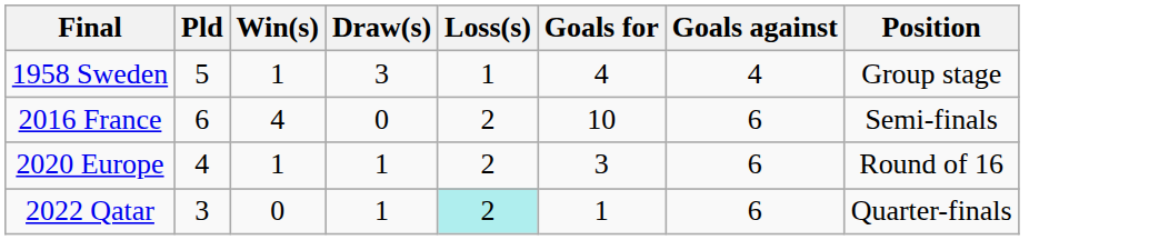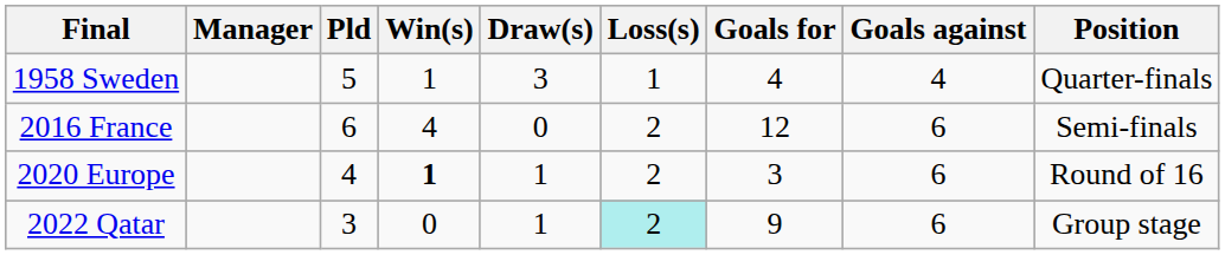 <table class="sortable wikitable" style="text-align:center">
 <tr>
 <th>Final</th>
+<th>Manager</th>
 <th>Pld</th>
 <th>Win(s)</th>
 <th>Draw(s)</th>
 <th>Loss(s)</th>
 <th>Goals for</th>
 <th>Goals against</th>
 <th>Position</th>
 </tr>
 <tr>
 <td><a href='#'>1958 Sweden</a></td>
+<td></td>
 <td>5</td>
 <td>1</td>
 <td>3</td>
 <td>1</td>
 <td>4</td>
 <td>4</td>
-<td>Group stage</td>
+<td>Quarter-finals</td>
 </tr>
 <tr>
 <td><a href='#'>2016 France</a></td>
+<td></td>
 <td>6</td>
 <td>4</td>
 <td>0</td>
 <td>2</td>
-<td>10</td>
+<td>12</td>
 <td>6</td>
 <td>Semi-finals</td>
 </tr>
 <tr>
 <td><a href='#'>2020 Europe</a></td>
+<td></td>
 <td>4</td>
-<td>1</td>
+<td><strong>1</strong></td>
 <td>1</td>
 <td>2</td>
 <td>3</td>
 <td>6</td>
 <td>Round of 16</td>
 </tr>
 <tr>
 <td><a href='#'>2022 Qatar</a></td>
+<td></td>
 <td>3</td>
 <td>0</td>
 <td>1</td>
 <td style="background: paleturquoise;">2</td>
-<td>1</td>
+<td>9</td>
 <td>6</td>
-<td>Quarter-finals</td>
+<td>Group stage</td>
 </tr>
 </table>
